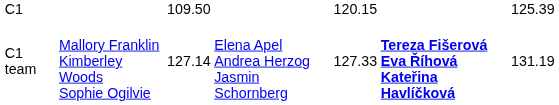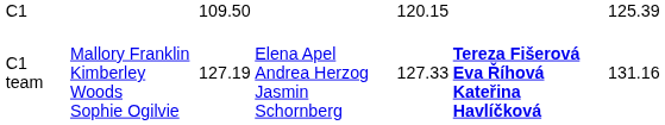 <table>
 <tr>
 <td>C1</td>
 <td></td>
 <td>109.50</td>
 <td></td>
 <td>120.15</td>
 <td></td>
 <td>125.39</td>
 </tr>
 <tr>
 <td>C1 team</td>
 <td><br><a href='#'>Mallory Franklin</a><br><a href='#'>Kimberley Woods</a><br><a href='#'>Sophie Ogilvie</a></td>
-<td>127.14</td>
+<td>127.19</td>
 <td><br><a href='#'>Elena Apel</a><br><a href='#'>Andrea Herzog</a><br><a href='#'>Jasmin Schornberg</a></td>
 <td>127.33</td>
 <td><strong><br><a href='#'>Tereza Fišerová</a><br><a href='#'>Eva Říhová</a><br><a href='#'>Kateřina Havlíčková</a></strong></td>
-<td>131.19</td>
+<td>131.16</td>
 </tr>
 </table>
